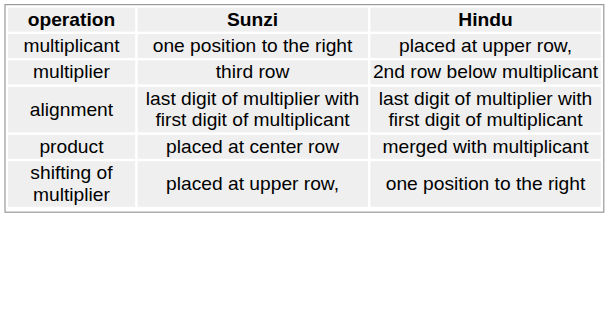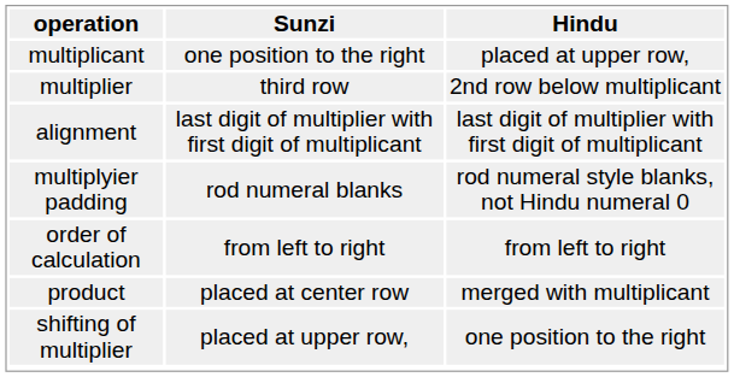 <table border="0" width="500" align="center" style="border: 1px solid #999; background-color:#FFFFFF">
 <tr align="center" bgcolor="#EFEFEF">
 <th>operation</th>
 <th>Sunzi</th>
 <th>Hindu</th>
 </tr>
 <tr align="center" bgcolor="#EFEFEF">
 <td>multiplicant</td>
 <td>one position to the right</td>
 <td>placed at upper row,</td>
 </tr>
 <tr align="center" bgcolor="#EFEFEF">
 <td>multiplier</td>
 <td>third row</td>
 <td>2nd row below multiplicant</td>
 </tr>
 <tr align="center" bgcolor="#EFEFEF">
 <td>alignment</td>
 <td>last digit of multiplier with first digit of multiplicant</td>
 <td>last digit of multiplier with first digit of multiplicant</td>
 </tr>
 <tr align="center" bgcolor="#EFEFEF">
+<td>multiplyier padding</td>
+<td>rod numeral blanks</td>
+<td>rod numeral style blanks, not Hindu numeral 0</td>
+</tr>
+<tr align="center" bgcolor="#EFEFEF">
+<td>order of calculation</td>
+<td>from left to right</td>
+<td>from left to right</td>
+</tr>
+<tr align="center" bgcolor="#EFEFEF">
 <td>product</td>
 <td>placed at center row</td>
 <td>merged with multiplicant</td>
 </tr>
 <tr align="center" bgcolor="#EFEFEF">
 <td>shifting of multiplier</td>
 <td>placed at upper row,</td>
 <td>one position to the right</td>
 </tr>
 <tr align="center" bgcolor="#EFEFEF">
 </tr>
 </table>
